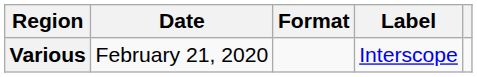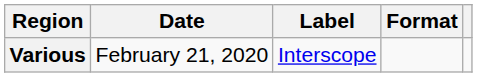 <table class="wikitable plainrowheaders">
 <tr>
 <th scope="col">Region</th>
 <th scope="col">Date</th>
+<th scope="col">Label</th>
 <th scope="col">Format</th>
-<th scope="col">Label</th>
 <th scope="col"></th>
 </tr>
 <tr>
 <th scope="row">Various</th>
 <td>February 21, 2020</td>
+<td><a href='#'>Interscope</a></td>
 <td></td>
-<td><a href='#'>Interscope</a></td>
 <td align="center"></td>
 </tr>
 </table>
